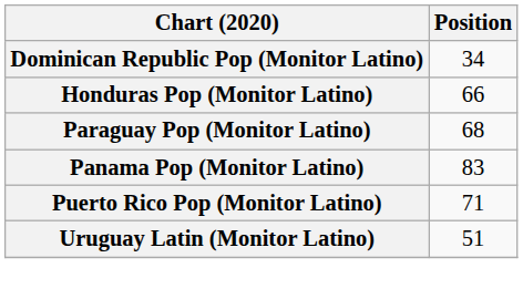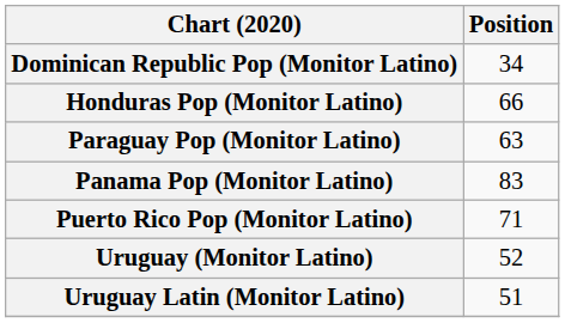 <table class="wikitable plainrowheaders sortable" style="text-align:center">
 <tr>
 <th scope="col">Chart (2020)</th>
 <th scope="col">Position</th>
 </tr>
 <tr>
 <th scope="row">Dominican Republic Pop (Monitor Latino)</th>
 <td>34</td>
 </tr>
 <tr>
 <th scope="row">Honduras Pop (Monitor Latino)</th>
 <td>66</td>
 </tr>
 <tr>
 <th scope="row">Paraguay Pop (Monitor Latino)</th>
-<td>68</td>
+<td>63</td>
 </tr>
 <tr>
 <th scope="row">Panama Pop (Monitor Latino)</th>
 <td>83</td>
 </tr>
 <tr>
 <th scope="row">Puerto Rico Pop (Monitor Latino)</th>
 <td>71</td>
 </tr>
 <tr>
+<th scope="row">Uruguay (Monitor Latino)</th>
+<td>52</td>
+</tr>
+<tr>
 <th scope="row">Uruguay Latin (Monitor Latino)</th>
 <td>51</td>
 </tr>
 <tr>
 </tr>
 </table>
